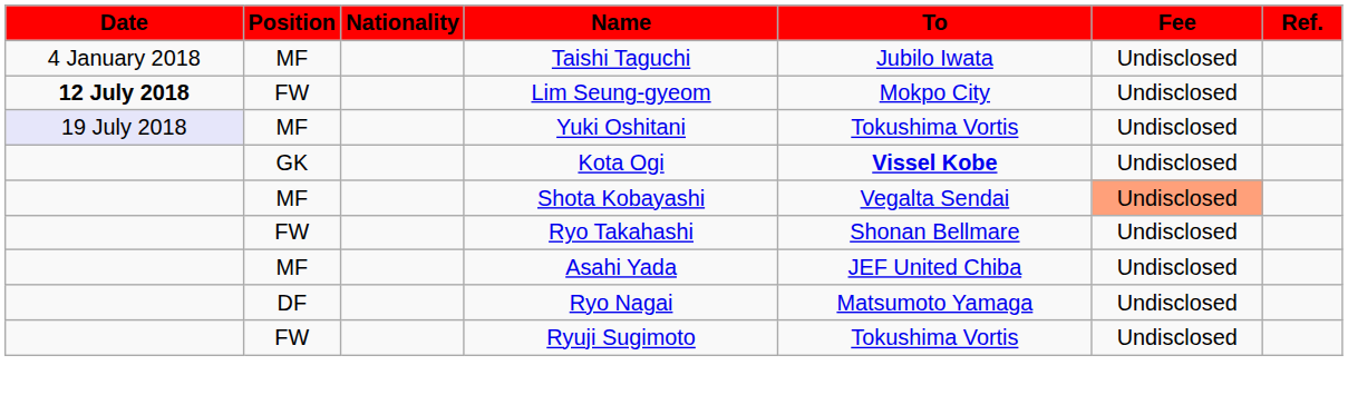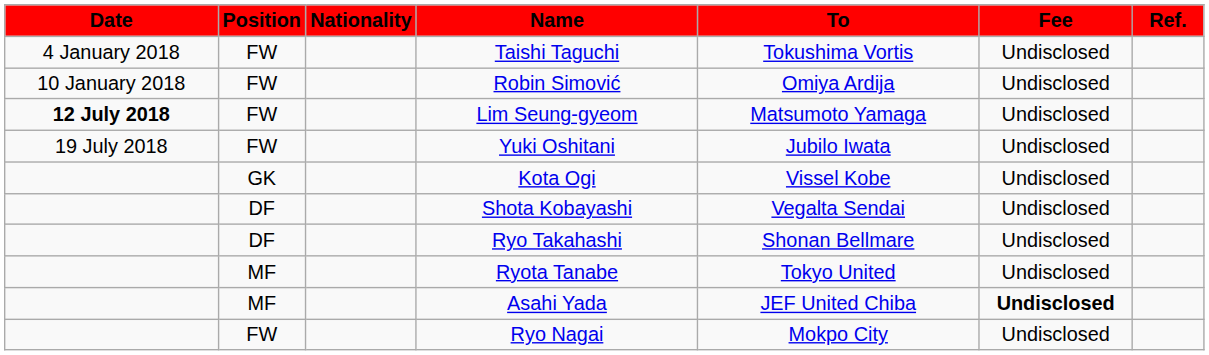 <table class="wikitable"  style="text-align:center; font-size:90%; ">
 <tr>
 <th style="background:#FF0000; color:#000000; width:150px;">Date</th>
 <th style="background:#FF0000; color:#000000; width:55px;">Position</th>
 <th style="background:#FF0000; color:#000000; width:55px;">Nationality</th>
 <th style="background:#FF0000; color:#000000; width:200px;">Name</th>
 <th style="background:#FF0000; color:#000000; width:200px;">To</th>
 <th style="background:#FF0000; color:#000000; width:105px;">Fee</th>
 <th style="background:#FF0000; color:#000000; width:45px;">Ref.</th>
 </tr>
 <tr>
 <td>4 January 2018</td>
-<td>MF</td>
+<td>FW</td>
 <td></td>
 <td><a href='#'>Taishi Taguchi</a></td>
-<td><a href='#'>Jubilo Iwata</a></td>
+<td><a href='#'>Tokushima Vortis</a></td>
+<td>Undisclosed</td>
+<td></td>
+</tr>
+<tr>
+<td>10 January 2018</td>
+<td>FW</td>
+<td></td>
+<td><a href='#'>Robin Simović</a></td>
+<td><a href='#'>Omiya Ardija</a></td>
 <td>Undisclosed</td>
 <td></td>
 </tr>
 <tr>
 <td><strong>12 July 2018</strong></td>
 <td>FW</td>
 <td></td>
 <td><a href='#'>Lim Seung-gyeom</a></td>
-<td><a href='#'>Mokpo City</a></td>
+<td><a href='#'>Matsumoto Yamaga</a></td>
 <td>Undisclosed</td>
 <td></td>
 </tr>
 <tr>
-<td style="background: lavender;">19 July 2018</td>
-<td>MF</td>
+<td>19 July 2018</td>
+<td>FW</td>
 <td></td>
 <td><a href='#'>Yuki Oshitani</a></td>
-<td><a href='#'>Tokushima Vortis</a></td>
+<td><a href='#'>Jubilo Iwata</a></td>
 <td>Undisclosed</td>
 <td></td>
 </tr>
 <tr>
 <td></td>
 <td>GK</td>
 <td></td>
 <td><a href='#'>Kota Ogi</a></td>
-<td><strong><a href='#'>Vissel Kobe</a></strong></td>
+<td><a href='#'>Vissel Kobe</a></td>
 <td>Undisclosed</td>
 <td></td>
 </tr>
 <tr>
 <td></td>
-<td>MF</td>
+<td>DF</td>
 <td></td>
 <td><a href='#'>Shota Kobayashi</a></td>
 <td><a href='#'>Vegalta Sendai</a></td>
-<td style="background: lightsalmon;">Undisclosed</td>
+<td>Undisclosed</td>
 <td></td>
 </tr>
 <tr>
 <td></td>
-<td>FW</td>
+<td>DF</td>
 <td></td>
 <td><a href='#'>Ryo Takahashi</a></td>
 <td><a href='#'>Shonan Bellmare</a></td>
 <td>Undisclosed</td>
 <td></td>
 </tr>
 <tr>
 <td></td>
 <td>MF</td>
 <td></td>
-<td><a href='#'>Asahi Yada</a></td>
-<td><a href='#'>JEF United Chiba</a></td>
+<td><a href='#'>Ryota Tanabe</a></td>
+<td><a href='#'>Tokyo United</a></td>
 <td>Undisclosed</td>
 <td></td>
 </tr>
 <tr>
 <td></td>
-<td>DF</td>
+<td>MF</td>
 <td></td>
-<td><a href='#'>Ryo Nagai</a></td>
-<td><a href='#'>Matsumoto Yamaga</a></td>
-<td>Undisclosed</td>
+<td><a href='#'>Asahi Yada</a></td>
+<td><a href='#'>JEF United Chiba</a></td>
+<td><strong>Undisclosed</strong></td>
 <td></td>
 </tr>
 <tr>
 <td></td>
 <td>FW</td>
 <td></td>
-<td><a href='#'>Ryuji Sugimoto</a></td>
-<td><a href='#'>Tokushima Vortis</a></td>
+<td><a href='#'>Ryo Nagai</a></td>
+<td><a href='#'>Mokpo City</a></td>
 <td>Undisclosed</td>
 <td></td>
 </tr>
 </table>
